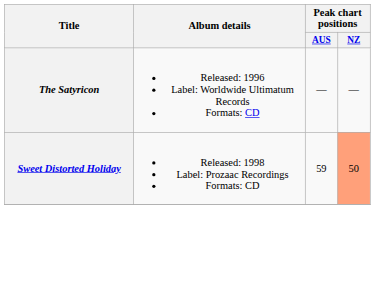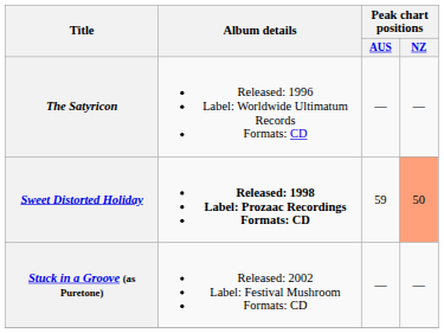 <table class="wikitable plainrowheaders" style="text-align:center;" border="1">
 <tr>
 <th scope="col" rowspan="2" style="width:12em;">Title</th>
 <th scope="col" rowspan="2" style="width:16em;">Album details</th>
 <th scope="col" colspan="2">Peak chart positions</th>
 </tr>
 <tr>
 <th scope="col" style="width:3em;font-size:90%;"><a href='#'>AUS</a><br></th>
 <th scope="col" style="width:3em;font-size:90%;"><a href='#'>NZ</a><br></th>
 </tr>
 <tr>
 <th scope="row"><em>The Satyricon</em></th>
 <td><br><ul><li>Released: 1996</li><li>Label: Worldwide Ultimatum Records</li><li>Formats: <a href='#'>CD</a></li></ul></td>
 <td>—</td>
 <td>—</td>
 </tr>
 <tr>
 <th scope="row"><em><a href='#'>Sweet Distorted Holiday</a></em></th>
-<td><br><ul><li>Released: 1998</li><li>Label: Prozaac Recordings</li><li>Formats: CD</li></ul></td>
+<td><strong><br><ul><li>Released: 1998</li><li>Label: Prozaac Recordings</li><li>Formats: CD</li></ul></strong></td>
 <td>59</td>
 <td style="background: lightsalmon;">50</td>
 </tr>
 <tr>
+<th scope="row"><em><a href='#'>Stuck in a Groove</a></em> <small>(as Puretone)</small></th>
+<td><br><ul><li>Released: 2002</li><li>Label: Festival Mushroom</li><li>Formats: CD</li></ul></td>
+<td>—</td>
+<td>—</td>
+</tr>
+<tr>
 </tr>
 </table>
